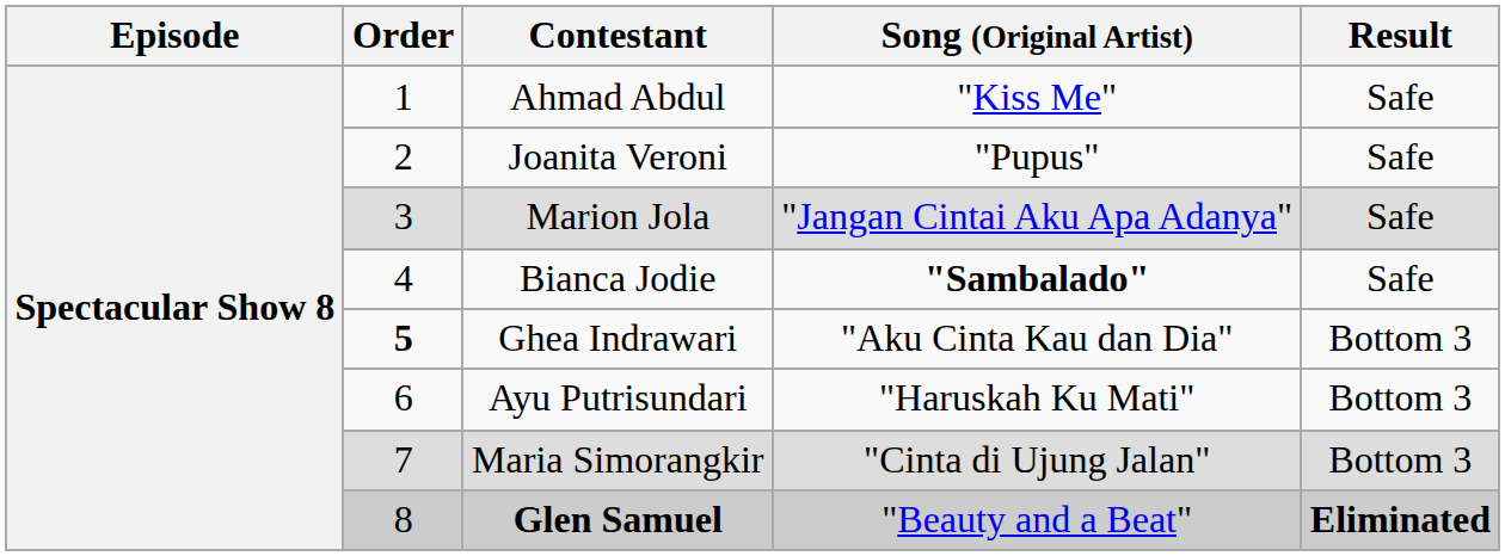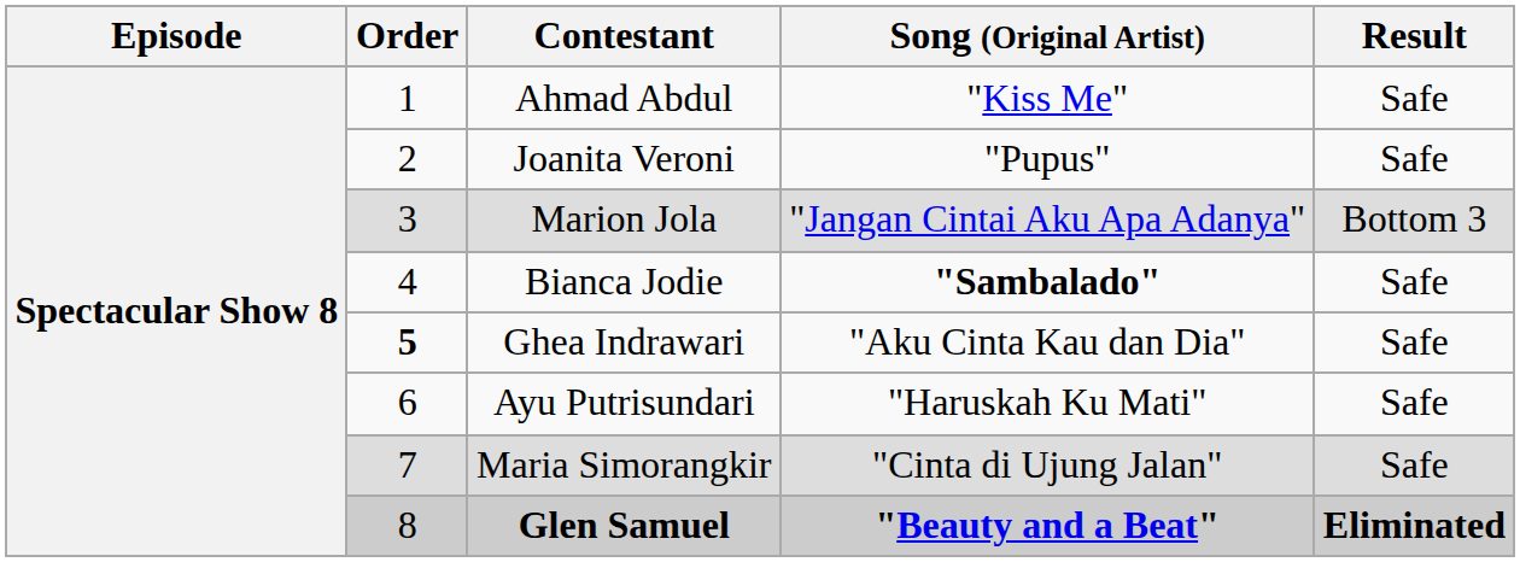 <table class="wikitable" style="text-align:center;">
 <tr>
 <th>Episode</th>
 <th>Order</th>
 <th>Contestant</th>
 <th>Song <small>(Original Artist)</small></th>
 <th>Result</th>
 </tr>
 <tr>
 <th rowspan="8" scope="row">Spectacular Show 8<br><small></small></th>
 <td>1</td>
 <td>Ahmad Abdul</td>
 <td>"<a href='#'>Kiss Me</a>" </td>
 <td>Safe</td>
 </tr>
 <tr>
 <td>2</td>
 <td>Joanita Veroni</td>
 <td>"Pupus" </td>
 <td>Safe</td>
 </tr>
 <tr scope="row" style="background:#ddd;">
 <td>3</td>
 <td>Marion Jola</td>
 <td>"<a href='#'>Jangan Cintai Aku Apa Adanya</a>" </td>
-<td>Safe</td>
+<td>Bottom 3</td>
 </tr>
 <tr>
 <td>4</td>
 <td>Bianca Jodie</td>
 <td><strong>"Sambalado" </strong></td>
 <td>Safe</td>
 </tr>
 <tr>
 <td><strong>5</strong></td>
 <td>Ghea Indrawari</td>
 <td>"Aku Cinta Kau dan Dia" </td>
-<td>Bottom 3</td>
+<td>Safe</td>
 </tr>
 <tr>
 <td>6</td>
 <td>Ayu Putrisundari</td>
 <td>"Haruskah Ku Mati" </td>
-<td>Bottom 3</td>
+<td>Safe</td>
 </tr>
 <tr scope="row" style="background:#ddd;">
 <td>7</td>
 <td>Maria Simorangkir</td>
 <td>"Cinta di Ujung Jalan" </td>
-<td>Bottom 3</td>
+<td>Safe</td>
 </tr>
 <tr scope="row" style="background:#ccc;">
 <td>8</td>
 <td><strong>Glen Samuel</strong></td>
-<td>"<a href='#'>Beauty and a Beat</a>" </td>
+<td><strong>"<a href='#'>Beauty and a Beat</a>" </strong></td>
 <td><strong>Eliminated</strong></td>
 </tr>
 <tr>
 </tr>
 </table>
